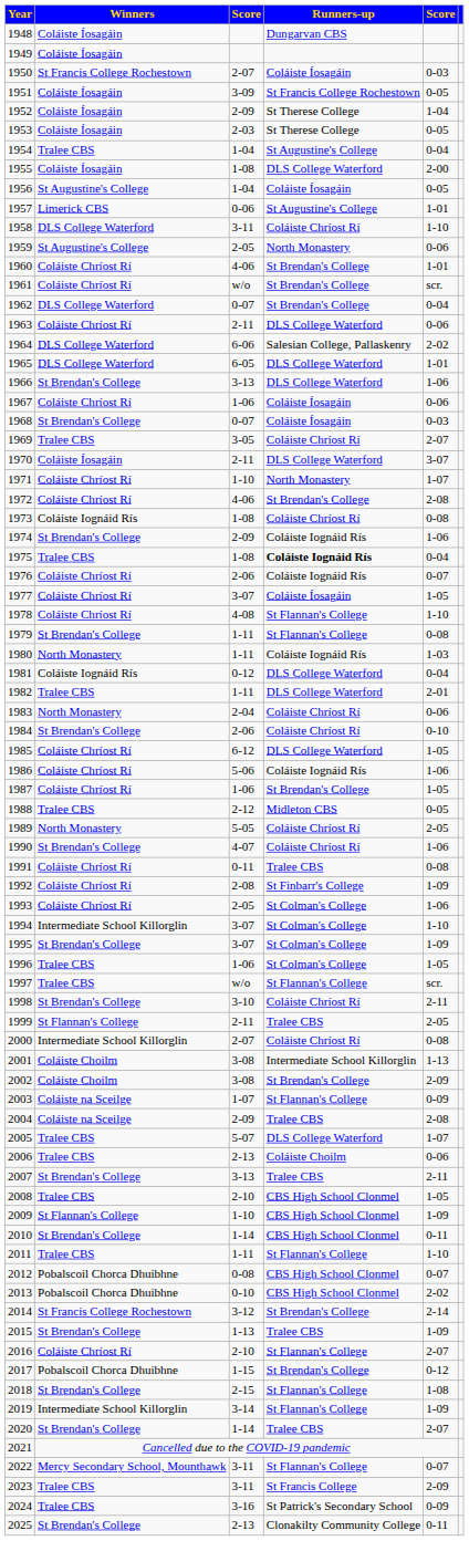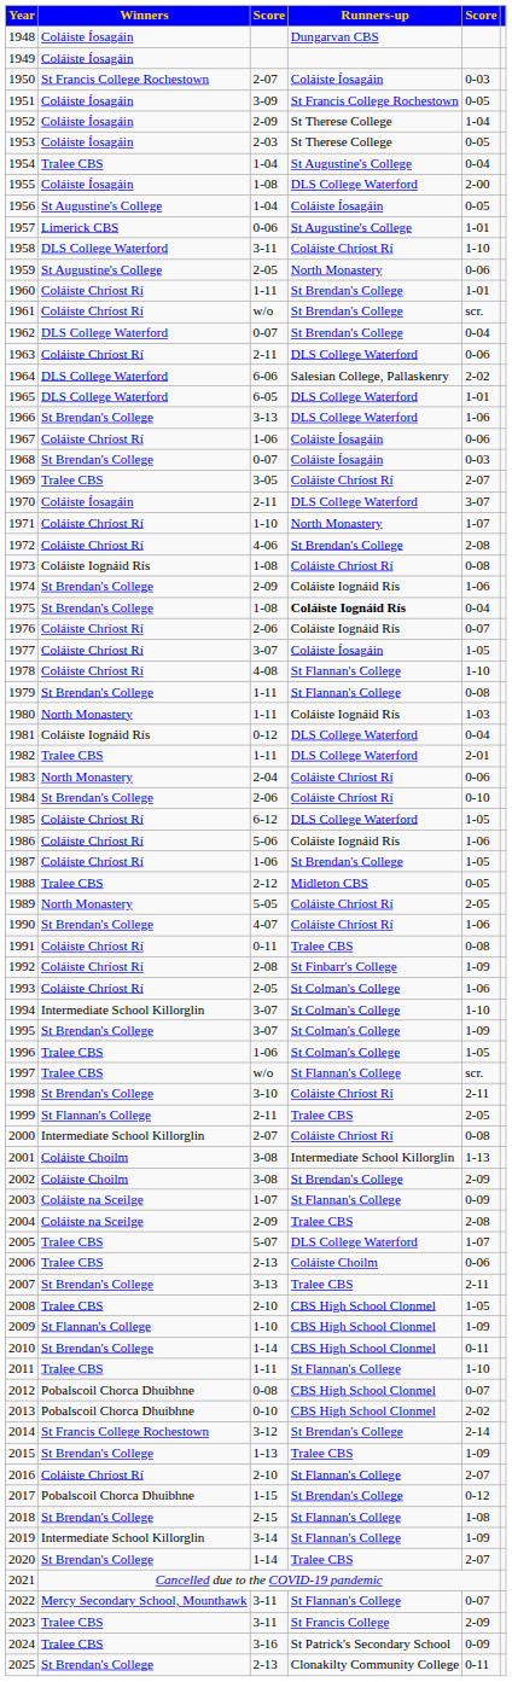 <table class="wikitable sortable" style="text-align:left;">
 <tr>
 <th style="background:blue;color:gold;">Year</th>
 <th style="background:blue;color:gold;">Winners</th>
 <th style="background:blue;color:gold;">Score</th>
 <th style="background:blue;color:gold;">Runners-up</th>
 <th style="background:blue;color:gold;">Score</th>
 <th style="background:blue;color:gold;"></th>
 </tr>
 <tr>
 <td>1948</td>
 <td><a href='#'>Coláiste Íosagáin</a></td>
 <td></td>
 <td><a href='#'>Dungarvan CBS</a></td>
 <td></td>
 <td></td>
 </tr>
 <tr>
 <td>1949</td>
 <td><a href='#'>Coláiste Íosagáin</a></td>
 <td></td>
 <td></td>
 <td></td>
 <td></td>
 </tr>
 <tr>
 <td>1950</td>
 <td><a href='#'>St Francis College Rochestown</a></td>
 <td>2-07</td>
 <td><a href='#'>Coláiste Íosagáin</a></td>
 <td>0-03</td>
 <td></td>
 </tr>
 <tr>
 <td>1951</td>
 <td><a href='#'>Coláiste Íosagáin</a></td>
 <td>3-09</td>
 <td><a href='#'>St Francis College Rochestown</a></td>
 <td>0-05</td>
 <td></td>
 </tr>
 <tr>
 <td>1952</td>
 <td><a href='#'>Coláiste Íosagáin</a></td>
 <td>2-09</td>
 <td>St Therese College</td>
 <td>1-04</td>
 <td></td>
 </tr>
 <tr>
 <td>1953</td>
 <td><a href='#'>Coláiste Íosagáin</a></td>
 <td>2-03</td>
 <td>St Therese College</td>
 <td>0-05</td>
 <td></td>
 </tr>
 <tr>
 <td>1954</td>
 <td><a href='#'>Tralee CBS</a></td>
 <td>1-04</td>
 <td><a href='#'>St Augustine's College</a></td>
 <td>0-04</td>
 <td></td>
 </tr>
 <tr>
 <td>1955</td>
 <td><a href='#'>Coláiste Íosagáin</a></td>
 <td>1-08</td>
 <td><a href='#'>DLS College Waterford</a></td>
 <td>2-00</td>
 <td></td>
 </tr>
 <tr>
 <td>1956</td>
 <td><a href='#'>St Augustine's College</a></td>
 <td>1-04</td>
 <td><a href='#'>Coláiste Íosagáin</a></td>
 <td>0-05</td>
 <td></td>
 </tr>
 <tr>
 <td>1957</td>
 <td><a href='#'>Limerick CBS</a></td>
 <td>0-06</td>
 <td><a href='#'>St Augustine's College</a></td>
 <td>1-01</td>
 <td></td>
 </tr>
 <tr>
 <td>1958</td>
 <td><a href='#'>DLS College Waterford</a></td>
 <td>3-11</td>
 <td><a href='#'>Coláiste Chríost Rí</a></td>
 <td>1-10</td>
 <td></td>
 </tr>
 <tr>
 <td>1959</td>
 <td><a href='#'>St Augustine's College</a></td>
 <td>2-05</td>
 <td><a href='#'>North Monastery</a></td>
 <td>0-06</td>
 <td></td>
 </tr>
 <tr>
 <td>1960</td>
 <td><a href='#'>Coláiste Chríost Rí</a></td>
-<td>4-06</td>
+<td>1-11</td>
 <td><a href='#'>St Brendan's College</a></td>
 <td>1-01</td>
 <td></td>
 </tr>
 <tr>
 <td>1961</td>
 <td><a href='#'>Coláiste Chríost Rí</a></td>
 <td>w/o</td>
 <td><a href='#'>St Brendan's College</a></td>
 <td>scr.</td>
 <td></td>
 </tr>
 <tr>
 <td>1962</td>
 <td><a href='#'>DLS College Waterford</a></td>
 <td>0-07</td>
 <td><a href='#'>St Brendan's College</a></td>
 <td>0-04</td>
 <td></td>
 </tr>
 <tr>
 <td>1963</td>
 <td><a href='#'>Coláiste Chríost Rí</a></td>
 <td>2-11</td>
 <td><a href='#'>DLS College Waterford</a></td>
 <td>0-06</td>
 <td></td>
 </tr>
 <tr>
 <td>1964</td>
 <td><a href='#'>DLS College Waterford</a></td>
 <td>6-06</td>
 <td>Salesian College, Pallaskenry</td>
 <td>2-02</td>
 <td></td>
 </tr>
 <tr>
 <td>1965</td>
 <td><a href='#'>DLS College Waterford</a></td>
 <td>6-05</td>
 <td><a href='#'>DLS College Waterford</a></td>
 <td>1-01</td>
 <td></td>
 </tr>
 <tr>
 <td>1966</td>
 <td><a href='#'>St Brendan's College</a></td>
 <td>3-13</td>
 <td><a href='#'>DLS College Waterford</a></td>
 <td>1-06</td>
 <td></td>
 </tr>
 <tr>
 <td>1967</td>
 <td><a href='#'>Coláiste Chríost Rí</a></td>
 <td>1-06</td>
 <td><a href='#'>Coláiste Íosagáin</a></td>
 <td>0-06</td>
 <td></td>
 </tr>
 <tr>
 <td>1968</td>
 <td><a href='#'>St Brendan's College</a></td>
 <td>0-07</td>
 <td><a href='#'>Coláiste Íosagáin</a></td>
 <td>0-03</td>
 <td></td>
 </tr>
 <tr>
 <td>1969</td>
 <td><a href='#'>Tralee CBS</a></td>
 <td>3-05</td>
 <td><a href='#'>Coláiste Chríost Rí</a></td>
 <td>2-07</td>
 <td></td>
 </tr>
 <tr>
 <td>1970</td>
 <td><a href='#'>Coláiste Íosagáin</a></td>
 <td>2-11</td>
 <td><a href='#'>DLS College Waterford</a></td>
 <td>3-07</td>
 <td></td>
 </tr>
 <tr>
 <td>1971</td>
 <td><a href='#'>Coláiste Chríost Rí</a></td>
 <td>1-10</td>
 <td><a href='#'>North Monastery</a></td>
 <td>1-07</td>
 <td></td>
 </tr>
 <tr>
 <td>1972</td>
 <td><a href='#'>Coláiste Chríost Rí</a></td>
 <td>4-06</td>
 <td><a href='#'>St Brendan's College</a></td>
 <td>2-08</td>
 <td></td>
 </tr>
 <tr>
 <td>1973</td>
 <td>Coláiste Iognáid Rís</td>
 <td>1-08</td>
 <td><a href='#'>Coláiste Chríost Rí</a></td>
 <td>0-08</td>
 <td></td>
 </tr>
 <tr>
 <td>1974</td>
 <td><a href='#'>St Brendan's College</a></td>
 <td>2-09</td>
 <td>Coláiste Iognáid Rís</td>
 <td>1-06</td>
 <td></td>
 </tr>
 <tr>
 <td>1975</td>
-<td><a href='#'>Tralee CBS</a></td>
+<td><a href='#'>St Brendan's College</a></td>
 <td>1-08</td>
 <td><strong>Coláiste Iognáid Rís</strong></td>
 <td>0-04</td>
 <td></td>
 </tr>
 <tr>
 <td>1976</td>
 <td><a href='#'>Coláiste Chríost Rí</a></td>
 <td>2-06</td>
 <td>Coláiste Iognáid Rís</td>
 <td>0-07</td>
 <td></td>
 </tr>
 <tr>
 <td>1977</td>
 <td><a href='#'>Coláiste Chríost Rí</a></td>
 <td>3-07</td>
 <td><a href='#'>Coláiste Íosagáin</a></td>
 <td>1-05</td>
 <td></td>
 </tr>
 <tr>
 <td>1978</td>
 <td><a href='#'>Coláiste Chríost Rí</a></td>
 <td>4-08</td>
 <td><a href='#'>St Flannan's College</a></td>
 <td>1-10</td>
 <td></td>
 </tr>
 <tr>
 <td>1979</td>
 <td><a href='#'>St Brendan's College</a></td>
 <td>1-11</td>
 <td><a href='#'>St Flannan's College</a></td>
 <td>0-08</td>
 <td></td>
 </tr>
 <tr>
 <td>1980</td>
 <td><a href='#'>North Monastery</a></td>
 <td>1-11</td>
 <td>Coláiste Iognáid Rís</td>
 <td>1-03</td>
 <td></td>
 </tr>
 <tr>
 <td>1981</td>
 <td>Coláiste Iognáid Rís</td>
 <td>0-12</td>
 <td><a href='#'>DLS College Waterford</a></td>
 <td>0-04</td>
 <td></td>
 </tr>
 <tr>
 <td>1982</td>
 <td><a href='#'>Tralee CBS</a></td>
 <td>1-11</td>
 <td><a href='#'>DLS College Waterford</a></td>
 <td>2-01</td>
 <td></td>
 </tr>
 <tr>
 <td>1983</td>
 <td><a href='#'>North Monastery</a></td>
 <td>2-04</td>
 <td><a href='#'>Coláiste Chríost Rí</a></td>
 <td>0-06</td>
 <td></td>
 </tr>
 <tr>
 <td>1984</td>
 <td><a href='#'>St Brendan's College</a></td>
 <td>2-06</td>
 <td><a href='#'>Coláiste Chríost Rí</a></td>
 <td>0-10</td>
 <td></td>
 </tr>
 <tr>
 <td>1985</td>
 <td><a href='#'>Coláiste Chríost Rí</a></td>
 <td>6-12</td>
 <td><a href='#'>DLS College Waterford</a></td>
 <td>1-05</td>
 <td></td>
 </tr>
 <tr>
 <td>1986</td>
 <td><a href='#'>Coláiste Chríost Rí</a></td>
 <td>5-06</td>
 <td>Coláiste Iognáid Rís</td>
 <td>1-06</td>
 <td></td>
 </tr>
 <tr>
 <td>1987</td>
 <td><a href='#'>Coláiste Chríost Rí</a></td>
 <td>1-06</td>
 <td><a href='#'>St Brendan's College</a></td>
 <td>1-05</td>
 <td></td>
 </tr>
 <tr>
 <td>1988</td>
 <td><a href='#'>Tralee CBS</a></td>
 <td>2-12</td>
 <td><a href='#'>Midleton CBS</a></td>
 <td>0-05</td>
 <td></td>
 </tr>
 <tr>
 <td>1989</td>
 <td><a href='#'>North Monastery</a></td>
 <td>5-05</td>
 <td><a href='#'>Coláiste Chríost Rí</a></td>
 <td>2-05</td>
 <td></td>
 </tr>
 <tr>
 <td>1990</td>
 <td><a href='#'>St Brendan's College</a></td>
 <td>4-07</td>
 <td><a href='#'>Coláiste Chríost Rí</a></td>
 <td>1-06</td>
 <td></td>
 </tr>
 <tr>
 <td>1991</td>
 <td><a href='#'>Coláiste Chríost Rí</a></td>
 <td>0-11</td>
 <td><a href='#'>Tralee CBS</a></td>
 <td>0-08</td>
 <td></td>
 </tr>
 <tr>
 <td>1992</td>
 <td><a href='#'>Coláiste Chríost Rí</a></td>
 <td>2-08</td>
 <td><a href='#'>St Finbarr's College</a></td>
 <td>1-09</td>
 <td></td>
 </tr>
 <tr>
 <td>1993</td>
 <td><a href='#'>Coláiste Chríost Rí</a></td>
 <td>2-05</td>
 <td><a href='#'>St Colman's College</a></td>
 <td>1-06</td>
 <td></td>
 </tr>
 <tr>
 <td>1994</td>
 <td>Intermediate School Killorglin</td>
 <td>3-07</td>
 <td><a href='#'>St Colman's College</a></td>
 <td>1-10</td>
 <td></td>
 </tr>
 <tr>
 <td>1995</td>
 <td><a href='#'>St Brendan's College</a></td>
 <td>3-07</td>
 <td><a href='#'>St Colman's College</a></td>
 <td>1-09</td>
 <td></td>
 </tr>
 <tr>
 <td>1996</td>
 <td><a href='#'>Tralee CBS</a></td>
 <td>1-06</td>
 <td><a href='#'>St Colman's College</a></td>
 <td>1-05</td>
 <td></td>
 </tr>
 <tr>
 <td>1997</td>
 <td><a href='#'>Tralee CBS</a></td>
 <td>w/o</td>
 <td><a href='#'>St Flannan's College</a></td>
 <td>scr.</td>
 <td></td>
 </tr>
 <tr>
 <td>1998</td>
 <td><a href='#'>St Brendan's College</a></td>
 <td>3-10</td>
 <td><a href='#'>Coláiste Chríost Rí</a></td>
 <td>2-11</td>
 <td></td>
 </tr>
 <tr>
 <td>1999</td>
 <td><a href='#'>St Flannan's College</a></td>
 <td>2-11</td>
 <td><a href='#'>Tralee CBS</a></td>
 <td>2-05</td>
 <td></td>
 </tr>
 <tr>
 <td>2000</td>
 <td>Intermediate School Killorglin</td>
 <td>2-07</td>
 <td><a href='#'>Coláiste Chríost Rí</a></td>
 <td>0-08</td>
 <td></td>
 </tr>
 <tr>
 <td>2001</td>
 <td><a href='#'>Coláiste Choilm</a></td>
 <td>3-08</td>
 <td>Intermediate School Killorglin</td>
 <td>1-13</td>
 <td></td>
 </tr>
 <tr>
 <td>2002</td>
 <td><a href='#'>Coláiste Choilm</a></td>
 <td>3-08</td>
 <td><a href='#'>St Brendan's College</a></td>
 <td>2-09</td>
 <td></td>
 </tr>
 <tr>
 <td>2003</td>
 <td><a href='#'>Coláiste na Sceilge</a></td>
 <td>1-07</td>
 <td><a href='#'>St Flannan's College</a></td>
 <td>0-09</td>
 <td></td>
 </tr>
 <tr>
 <td>2004</td>
 <td><a href='#'>Coláiste na Sceilge</a></td>
 <td>2-09</td>
 <td><a href='#'>Tralee CBS</a></td>
 <td>2-08</td>
 <td></td>
 </tr>
 <tr>
 <td>2005</td>
 <td><a href='#'>Tralee CBS</a></td>
 <td>5-07</td>
 <td><a href='#'>DLS College Waterford</a></td>
 <td>1-07</td>
 <td></td>
 </tr>
 <tr>
 <td>2006</td>
 <td><a href='#'>Tralee CBS</a></td>
 <td>2-13</td>
 <td><a href='#'>Coláiste Choilm</a></td>
 <td>0-06</td>
 <td></td>
 </tr>
 <tr>
 <td>2007</td>
 <td><a href='#'>St Brendan's College</a></td>
 <td>3-13</td>
 <td><a href='#'>Tralee CBS</a></td>
 <td>2-11</td>
 <td></td>
 </tr>
 <tr>
 <td>2008</td>
 <td><a href='#'>Tralee CBS</a></td>
 <td>2-10</td>
 <td><a href='#'>CBS High School Clonmel</a></td>
 <td>1-05</td>
 <td></td>
 </tr>
 <tr>
 <td>2009</td>
 <td><a href='#'>St Flannan's College</a></td>
 <td>1-10</td>
 <td><a href='#'>CBS High School Clonmel</a></td>
 <td>1-09</td>
 <td></td>
 </tr>
 <tr>
 <td>2010</td>
 <td><a href='#'>St Brendan's College</a></td>
 <td>1-14</td>
 <td><a href='#'>CBS High School Clonmel</a></td>
 <td>0-11</td>
 <td></td>
 </tr>
 <tr>
 <td>2011</td>
 <td><a href='#'>Tralee CBS</a></td>
 <td>1-11</td>
 <td><a href='#'>St Flannan's College</a></td>
 <td>1-10</td>
 <td></td>
 </tr>
 <tr>
 <td>2012</td>
 <td>Pobalscoil Chorca Dhuibhne</td>
 <td>0-08</td>
 <td><a href='#'>CBS High School Clonmel</a></td>
 <td>0-07</td>
 <td></td>
 </tr>
 <tr>
 <td>2013</td>
 <td>Pobalscoil Chorca Dhuibhne</td>
 <td>0-10</td>
 <td><a href='#'>CBS High School Clonmel</a></td>
 <td>2-02</td>
 <td></td>
 </tr>
 <tr>
 <td>2014</td>
 <td><a href='#'>St Francis College Rochestown</a></td>
 <td>3-12</td>
 <td><a href='#'>St Brendan's College</a></td>
 <td>2-14</td>
 <td></td>
 </tr>
 <tr>
 <td>2015</td>
 <td><a href='#'>St Brendan's College</a></td>
 <td>1-13</td>
 <td><a href='#'>Tralee CBS</a></td>
 <td>1-09</td>
 <td></td>
 </tr>
 <tr>
 <td>2016</td>
 <td><a href='#'>Coláiste Chríost Rí</a></td>
 <td>2-10</td>
 <td><a href='#'>St Flannan's College</a></td>
 <td>2-07</td>
 <td></td>
 </tr>
 <tr>
 <td>2017</td>
 <td>Pobalscoil Chorca Dhuibhne</td>
 <td>1-15</td>
 <td><a href='#'>St Brendan's College</a></td>
 <td>0-12</td>
 <td></td>
 </tr>
 <tr>
 <td>2018</td>
 <td><a href='#'>St Brendan's College</a></td>
 <td>2-15</td>
 <td><a href='#'>St Flannan's College</a></td>
 <td>1-08</td>
 <td></td>
 </tr>
 <tr>
 <td>2019</td>
 <td>Intermediate School Killorglin</td>
 <td>3-14</td>
 <td><a href='#'>St Flannan's College</a></td>
 <td>1-09</td>
 <td></td>
 </tr>
 <tr>
 <td>2020</td>
 <td><a href='#'>St Brendan's College</a></td>
 <td>1-14</td>
 <td><a href='#'>Tralee CBS</a></td>
 <td>2-07</td>
 <td></td>
 </tr>
 <tr>
 <td>2021</td>
 <td colspan=4 align=center><em><a href='#'>Cancelled</a> due to the <a href='#'>COVID-19 pandemic</a></em></td>
 </tr>
 <tr>
 <td>2022</td>
 <td><a href='#'>Mercy Secondary School, Mounthawk</a></td>
 <td>3-11</td>
 <td><a href='#'>St Flannan's College</a></td>
 <td>0-07</td>
 <td></td>
 </tr>
 <tr>
 <td>2023</td>
 <td><a href='#'>Tralee CBS</a></td>
 <td>3-11</td>
 <td><a href='#'>St Francis College</a></td>
 <td>2-09</td>
 <td></td>
 </tr>
 <tr>
 <td>2024</td>
 <td><a href='#'>Tralee CBS</a></td>
 <td>3-16</td>
 <td>St Patrick's Secondary School</td>
 <td>0-09</td>
 <td></td>
 </tr>
 <tr>
 <td>2025</td>
 <td><a href='#'>St Brendan's College</a></td>
 <td>2-13</td>
 <td>Clonakilty Community College</td>
 <td>0-11</td>
 <td></td>
 </tr>
 </table>
